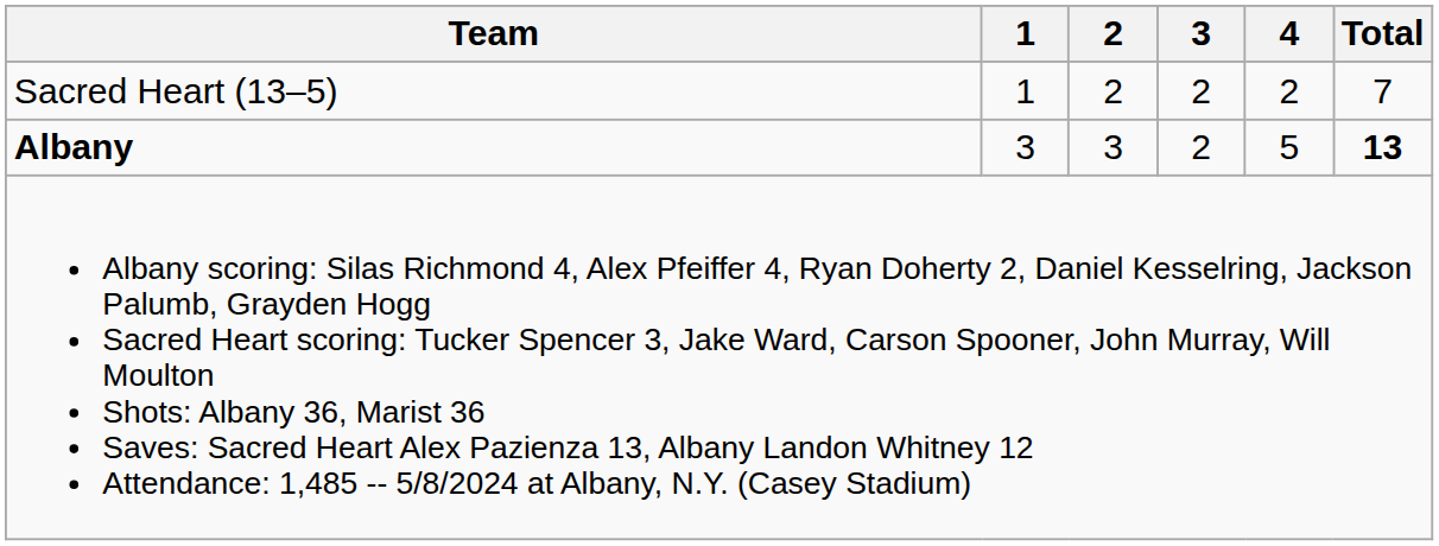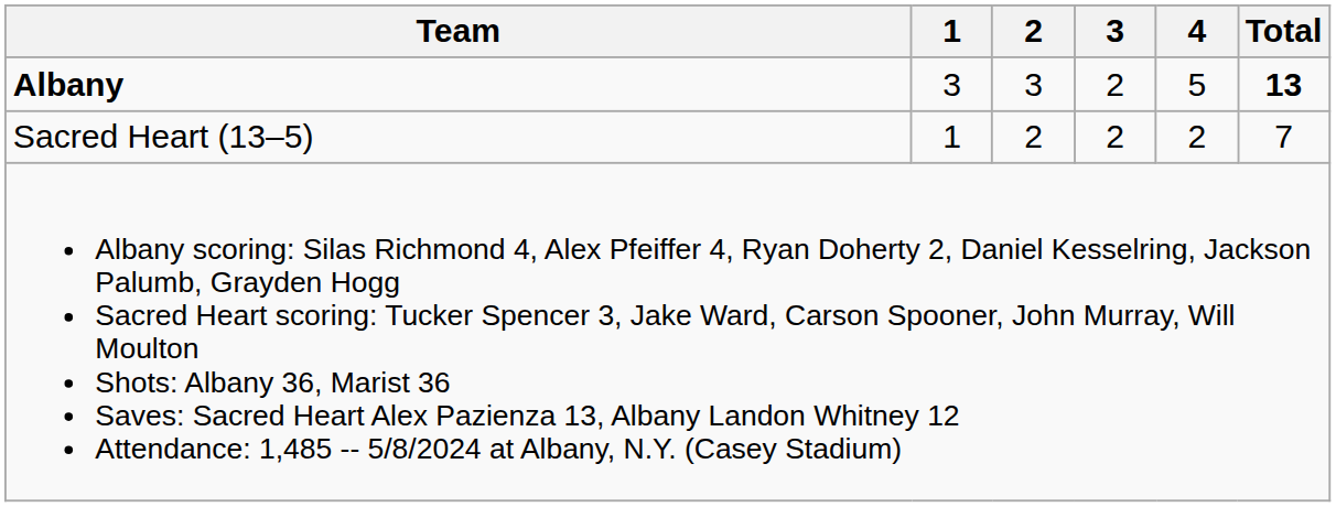 <table class="wikitable" style="text-align:center; max-width:40em">
 <tr>
 <th>Team</th>
 <th style="width:2em">1</th>
 <th style="width:2em">2</th>
 <th style="width:2em">3</th>
 <th style="width:2em">4</th>
 <th style="width:2em">Total</th>
 </tr>
 <tr>
+<td style="text-align:left"><strong>Albany</strong></td>
+<td>3</td>
+<td>3</td>
+<td>2</td>
+<td>5</td>
+<td><strong>13</strong></td>
+</tr>
+<tr>
 <td style="text-align:left">Sacred Heart (13–5)</td>
 <td>1</td>
 <td>2</td>
 <td>2</td>
 <td>2</td>
 <td>7</td>
 </tr>
 <tr>
-<td style="text-align:left"><strong>Albany</strong></td>
-<td>3</td>
-<td>3</td>
-<td>2</td>
-<td>5</td>
-<td><strong>13</strong></td>
-</tr>
-<tr>
 <td colspan=6 style="text-align:left; font-size:88%;"><br><ul><li>Albany scoring: Silas Richmond 4, Alex Pfeiffer 4, Ryan Doherty 2, Daniel Kesselring, Jackson Palumb, Grayden Hogg</li><li>Sacred Heart scoring: Tucker Spencer 3, Jake Ward, Carson Spooner, John Murray, Will Moulton</li><li>Shots: Albany 36, Marist 36</li><li>Saves: Sacred Heart Alex Pazienza 13, Albany Landon Whitney 12</li><li>Attendance: 1,485  -- 5/8/2024 at Albany, N.Y. (Casey Stadium)</li></ul></td>
 </tr>
 </table>
